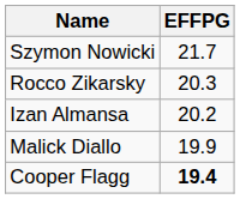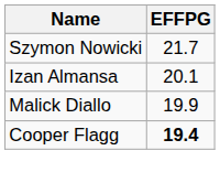 <table class="wikitable">
 <tr>
 <th>Name</th>
 <th>EFFPG</th>
 </tr>
 <tr>
 <td> Szymon Nowicki</td>
 <td align=center>21.7</td>
 </tr>
 <tr>
-<td> Rocco Zikarsky</td>
-<td align=center>20.3</td>
-</tr>
-<tr>
 <td> Izan Almansa</td>
-<td align=center>20.2</td>
+<td align=center>20.1</td>
 </tr>
 <tr>
 <td> Malick Diallo</td>
 <td align=center>19.9</td>
 </tr>
 <tr>
 <td> Cooper Flagg</td>
 <td align=center><strong>19.4</strong></td>
 </tr>
 </table>
